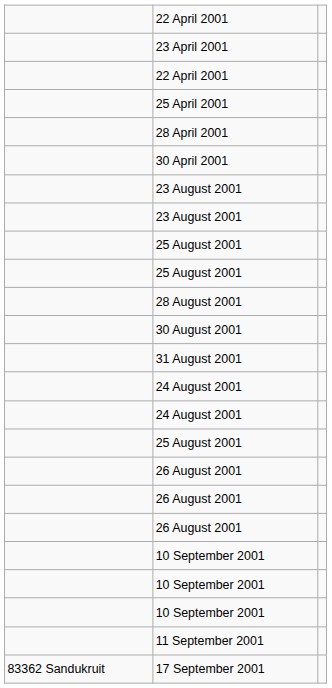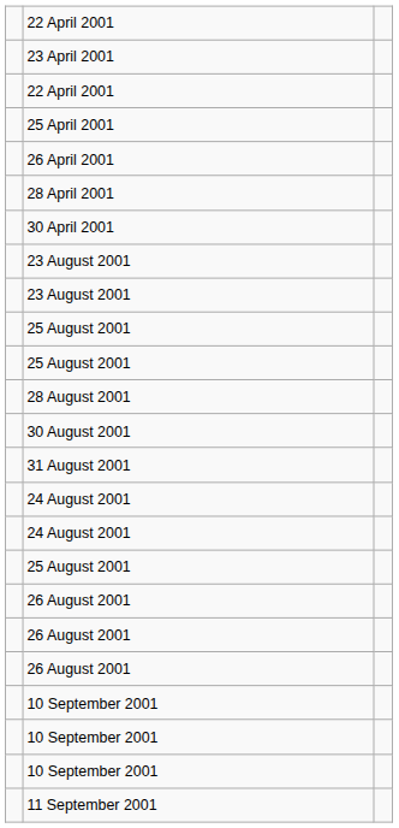 <table class="wikitable" style="font-size: 80%; float: left; width: 26em; margin-right: 1em; height: 700px">
 <tr>
 <td></td>
 <td>22 April 2001</td>
 <td></td>
 </tr>
 <tr>
 <td></td>
 <td>23 April 2001</td>
 <td></td>
 </tr>
 <tr>
 <td></td>
 <td>22 April 2001</td>
 <td></td>
 </tr>
 <tr>
 <td></td>
 <td>25 April 2001</td>
+<td></td>
+</tr>
+<tr>
+<td></td>
+<td>26 April 2001</td>
 <td></td>
 </tr>
 <tr>
 <td></td>
 <td>28 April 2001</td>
 <td></td>
 </tr>
 <tr>
 <td></td>
 <td>30 April 2001</td>
 <td></td>
 </tr>
 <tr>
 <td></td>
 <td>23 August 2001</td>
 <td></td>
 </tr>
 <tr>
 <td></td>
 <td>23 August 2001</td>
 <td></td>
 </tr>
 <tr>
 <td></td>
 <td>25 August 2001</td>
 <td></td>
 </tr>
 <tr>
 <td></td>
 <td>25 August 2001</td>
 <td></td>
 </tr>
 <tr>
 <td></td>
 <td>28 August 2001</td>
 <td></td>
 </tr>
 <tr>
 <td></td>
 <td>30 August 2001</td>
 <td></td>
 </tr>
 <tr>
 <td></td>
 <td>31 August 2001</td>
 <td></td>
 </tr>
 <tr>
 <td></td>
 <td>24 August 2001</td>
 <td></td>
 </tr>
 <tr>
 <td></td>
 <td>24 August 2001</td>
 <td></td>
 </tr>
 <tr>
 <td></td>
 <td>25 August 2001</td>
 <td></td>
 </tr>
 <tr>
 <td></td>
 <td>26 August 2001</td>
 <td></td>
 </tr>
 <tr>
 <td></td>
 <td>26 August 2001</td>
 <td></td>
 </tr>
 <tr>
 <td></td>
 <td>26 August 2001</td>
 <td></td>
 </tr>
 <tr>
 <td></td>
 <td>10 September 2001</td>
 <td></td>
 </tr>
 <tr>
 <td></td>
 <td>10 September 2001</td>
 <td></td>
 </tr>
 <tr>
 <td></td>
 <td>10 September 2001</td>
 <td></td>
 </tr>
 <tr>
 <td></td>
 <td>11 September 2001</td>
 <td></td>
 </tr>
-<tr>
-<td>83362 Sandukruit</td>
-<td>17 September 2001</td>
-<td></td>
-</tr>
 </table>
